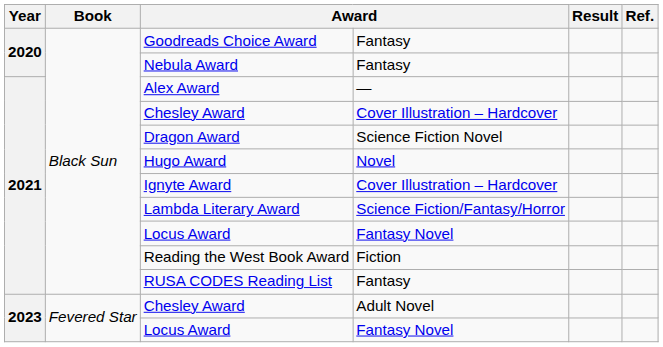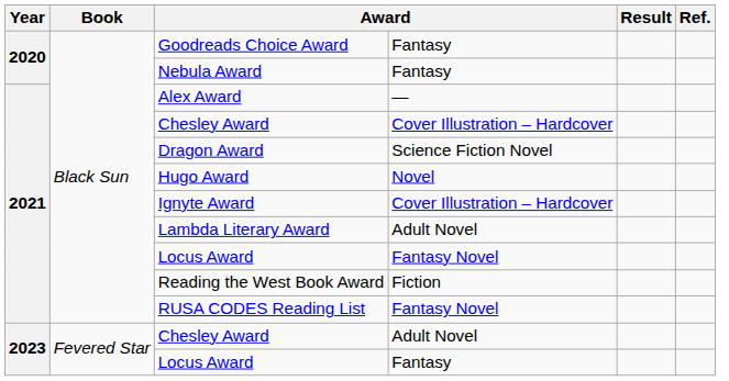 <table class="wikitable sortable">
 <tr>
 <th>Year</th>
 <th>Book</th>
 <th colspan="2">Award</th>
 <th>Result</th>
 <th>Ref.</th>
 </tr>
 <tr>
 <th rowspan="2">2020</th>
 <td rowspan="11"><em>Black Sun</em></td>
 <td><a href='#'>Goodreads Choice Award</a></td>
 <td>Fantasy</td>
 <td></td>
 <td></td>
 </tr>
 <tr>
 <td><a href='#'>Nebula Award</a></td>
 <td>Fantasy</td>
 <td></td>
 <td></td>
 </tr>
 <tr>
 <th rowspan="9">2021</th>
 <td><a href='#'>Alex Award</a></td>
 <td>—</td>
 <td></td>
 <td></td>
 </tr>
 <tr>
 <td><a href='#'>Chesley Award</a></td>
 <td><a href='#'>Cover Illustration – Hardcover</a></td>
 <td></td>
 <td></td>
 </tr>
 <tr>
 <td><a href='#'>Dragon Award</a></td>
 <td>Science Fiction Novel</td>
 <td></td>
 <td></td>
 </tr>
 <tr>
 <td><a href='#'>Hugo Award</a></td>
 <td><a href='#'>Novel</a></td>
 <td></td>
 <td></td>
 </tr>
 <tr>
 <td><a href='#'>Ignyte Award</a></td>
 <td><a href='#'>Cover Illustration – Hardcover</a></td>
 <td></td>
 <td></td>
 </tr>
 <tr>
 <td><a href='#'>Lambda Literary Award</a></td>
-<td><a href='#'>Science Fiction/Fantasy/Horror</a></td>
+<td>Adult Novel</td>
 <td></td>
 <td></td>
 </tr>
 <tr>
 <td><a href='#'>Locus Award</a></td>
 <td><a href='#'>Fantasy Novel</a></td>
 <td></td>
 <td></td>
 </tr>
 <tr>
 <td>Reading the West Book Award</td>
 <td>Fiction</td>
 <td></td>
 <td></td>
 </tr>
 <tr>
 <td><a href='#'>RUSA CODES Reading List</a></td>
-<td>Fantasy</td>
+<td><a href='#'>Fantasy Novel</a></td>
 <td></td>
 <td></td>
 </tr>
 <tr>
 <th rowspan="2">2023</th>
 <td rowspan="2"><em>Fevered Star</em></td>
 <td><a href='#'>Chesley Award</a></td>
 <td>Adult Novel</td>
 <td></td>
 <td></td>
 </tr>
 <tr>
 <td><a href='#'>Locus Award</a></td>
-<td><a href='#'>Fantasy Novel</a></td>
+<td>Fantasy</td>
 <td></td>
 <td></td>
 </tr>
 </table>
